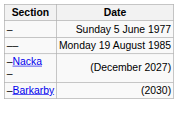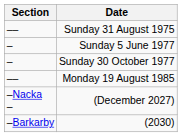 <table class="wikitable">
 <tr>
 <th>Section</th>
 <th>Date</th>
 </tr>
 <tr>
+<td>––</td>
+<td align="right">Sunday 31 August 1975</td>
+</tr>
+<tr>
 <td>–</td>
 <td align="right">Sunday 5 June 1977</td>
+</tr>
+<tr>
+<td>–</td>
+<td align="right">Sunday 30 October 1977</td>
 </tr>
 <tr>
 <td>––</td>
 <td align="right">Monday 19 August 1985</td>
 </tr>
 <tr>
 <td>–<a href='#'>Nacka</a><br>–</td>
 <td align="right">(December 2027)</td>
 </tr>
 <tr>
 <td>–<a href='#'>Barkarby</a></td>
 <td align="right">(2030)</td>
 </tr>
 </table>
